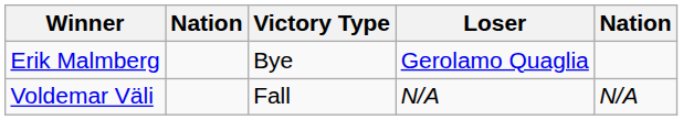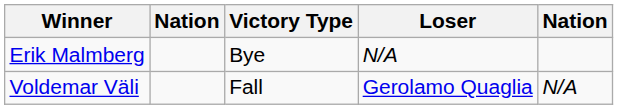 <table class="wikitable sortable" style="text-align:left;">
 <tr>
 <th>Winner</th>
 <th>Nation</th>
 <th>Victory Type</th>
 <th>Loser</th>
 <th>Nation</th>
 </tr>
 <tr>
 <td><a href='#'>Erik Malmberg</a></td>
 <td></td>
 <td>Bye</td>
-<td><a href='#'>Gerolamo Quaglia</a></td>
+<td><em>N/A</em></td>
 <td></td>
 </tr>
 <tr>
 <td><a href='#'>Voldemar Väli</a></td>
 <td></td>
 <td>Fall</td>
-<td><em>N/A</em></td>
+<td><a href='#'>Gerolamo Quaglia</a></td>
 <td><em>N/A</em></td>
 </tr>
 </table>
